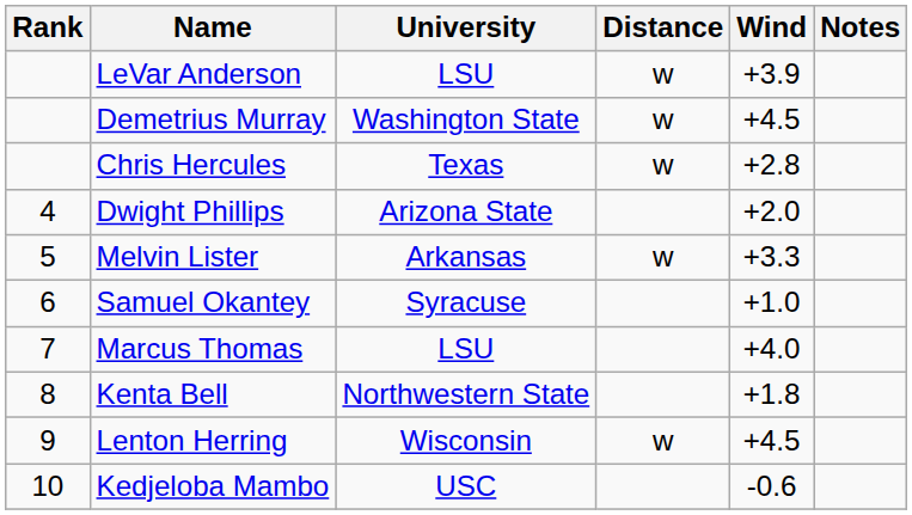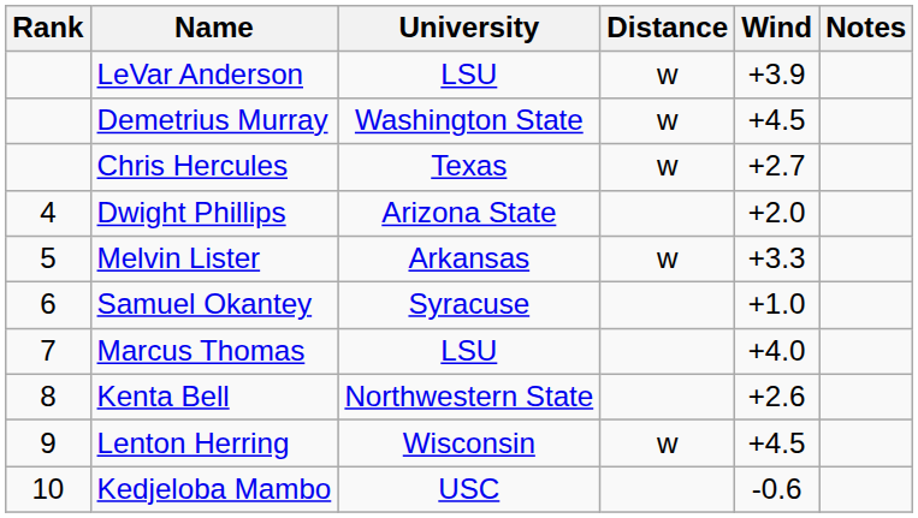 <table class="wikitable sortable" style="text-align:center">
 <tr>
 <th>Rank</th>
 <th>Name</th>
 <th>University</th>
 <th>Distance</th>
 <th>Wind</th>
 <th>Notes</th>
 </tr>
 <tr>
 <td></td>
 <td align=left><a href='#'>LeVar Anderson</a></td>
 <td><a href='#'>LSU</a></td>
 <td>w</td>
 <td>+3.9</td>
 <td></td>
 </tr>
 <tr>
 <td></td>
 <td align=left><a href='#'>Demetrius Murray</a></td>
 <td><a href='#'>Washington State</a></td>
 <td>w</td>
 <td>+4.5</td>
 <td></td>
 </tr>
 <tr>
 <td></td>
 <td align=left><a href='#'>Chris Hercules</a></td>
 <td><a href='#'>Texas</a></td>
 <td>w</td>
-<td>+2.8</td>
+<td>+2.7</td>
 <td></td>
 </tr>
 <tr>
 <td>4</td>
 <td align=left><a href='#'>Dwight Phillips</a></td>
 <td><a href='#'>Arizona State</a></td>
 <td></td>
 <td>+2.0</td>
 <td></td>
 </tr>
 <tr>
 <td>5</td>
 <td align=left><a href='#'>Melvin Lister</a></td>
 <td><a href='#'>Arkansas</a></td>
 <td>w</td>
 <td>+3.3</td>
 <td></td>
 </tr>
 <tr>
 <td>6</td>
 <td align=left><a href='#'>Samuel Okantey</a></td>
 <td><a href='#'>Syracuse</a></td>
 <td></td>
 <td>+1.0</td>
 <td></td>
 </tr>
 <tr>
 <td>7</td>
 <td align=left><a href='#'>Marcus Thomas</a></td>
 <td><a href='#'>LSU</a></td>
 <td></td>
 <td>+4.0</td>
 <td></td>
 </tr>
 <tr>
 <td>8</td>
 <td align=left><a href='#'>Kenta Bell</a></td>
 <td><a href='#'>Northwestern State</a></td>
 <td></td>
-<td>+1.8</td>
+<td>+2.6</td>
 <td></td>
 </tr>
 <tr>
 <td>9</td>
 <td align=left><a href='#'>Lenton Herring</a></td>
 <td><a href='#'>Wisconsin</a></td>
 <td>w</td>
 <td>+4.5</td>
 <td></td>
 </tr>
 <tr>
 <td>10</td>
 <td align=left><a href='#'>Kedjeloba Mambo</a></td>
 <td><a href='#'>USC</a></td>
 <td></td>
 <td>-0.6</td>
 <td></td>
 </tr>
 </table>
